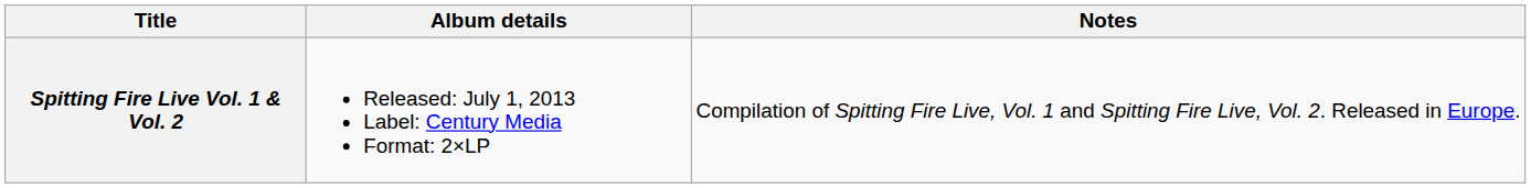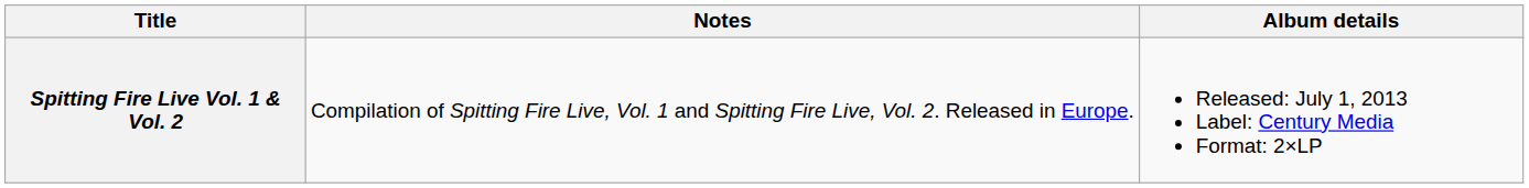 <table class="wikitable plainrowheaders">
 <tr>
 <th scope="col" style="width:14em;">Title</th>
+<th scope="col">Notes</th>
 <th scope="col" style="width:18em;">Album details</th>
-<th scope="col">Notes</th>
 </tr>
 <tr>
 <th scope="row"><em>Spitting Fire Live Vol. 1 & Vol. 2</em></th>
+<td>Compilation of <em>Spitting Fire Live, Vol. 1</em> and <em>Spitting Fire Live, Vol. 2</em>. Released in <a href='#'>Europe</a>.</td>
 <td><br><ul><li>Released: July 1, 2013</li><li>Label: <a href='#'>Century Media</a></li><li>Format: 2×LP</li></ul></td>
-<td>Compilation of <em>Spitting Fire Live, Vol. 1</em> and <em>Spitting Fire Live, Vol. 2</em>. Released in <a href='#'>Europe</a>.</td>
 </tr>
 </table>
